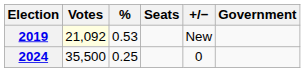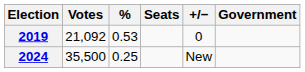 <table class="wikitable" style="text-align:center;">
 <tr>
 <th>Election</th>
 <th>Votes</th>
 <th>%</th>
 <th>Seats</th>
 <th>+/−</th>
 <th>Government</th>
 </tr>
 <tr>
 <th><a href='#'>2019</a></th>
-<td style="background: lightyellow;">21,092</td>
+<td>21,092</td>
 <td>0.53</td>
 <td></td>
-<td>New</td>
+<td> 0</td>
 <td></td>
 </tr>
 <tr>
 <th><a href='#'>2024</a></th>
 <td>35,500</td>
 <td>0.25</td>
 <td></td>
-<td> 0</td>
+<td>New</td>
 <td></td>
 </tr>
 </table>
